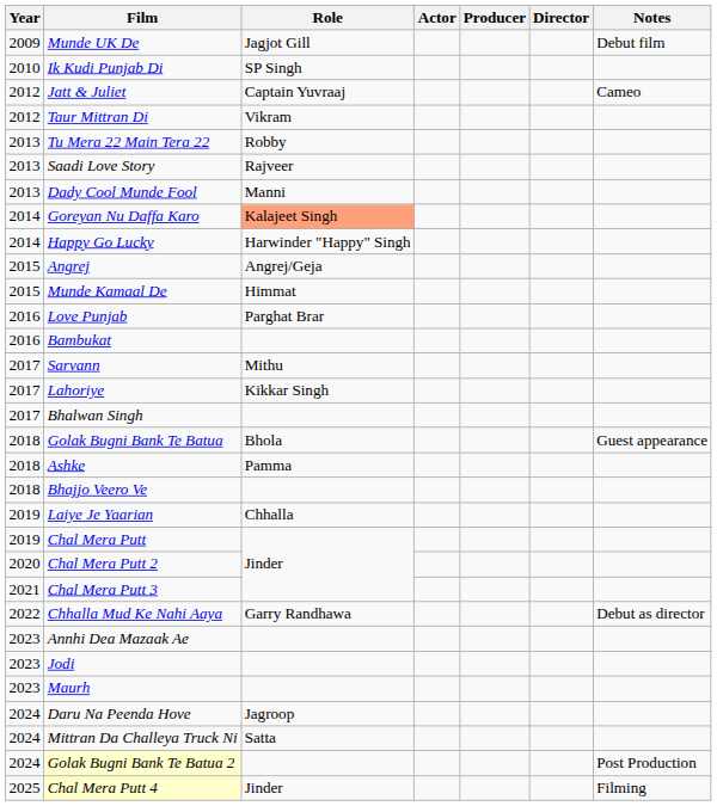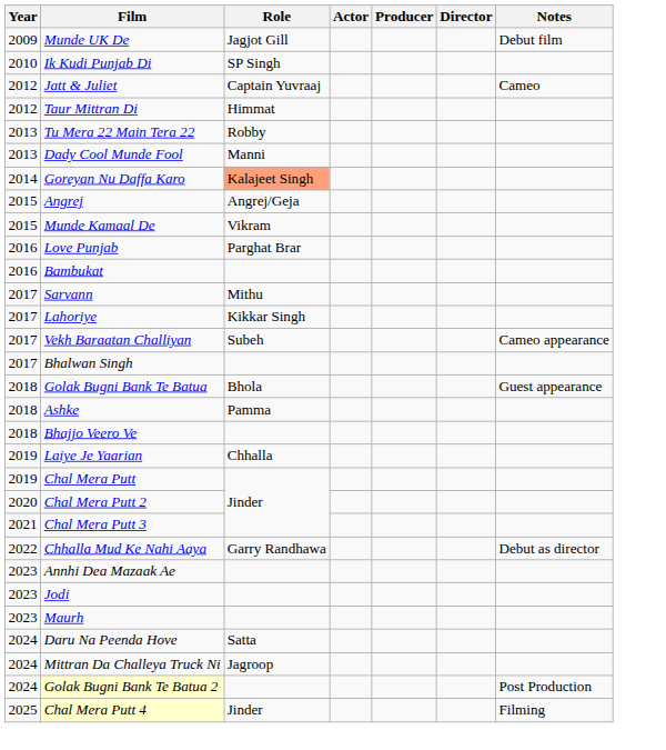 <table class="wikitable sortable">
 <tr>
 <th>Year</th>
 <th>Film</th>
 <th>Role</th>
 <th>Actor</th>
 <th>Producer</th>
 <th>Director</th>
 <th>Notes</th>
 </tr>
 <tr>
 <td>2009</td>
 <td><em><a href='#'>Munde UK De</a></em></td>
 <td>Jagjot Gill</td>
 <td></td>
 <td></td>
 <td></td>
 <td>Debut film</td>
 </tr>
 <tr>
 <td>2010</td>
 <td><em><a href='#'>Ik Kudi Punjab Di</a></em></td>
 <td>SP Singh</td>
 <td></td>
 <td></td>
 <td></td>
 <td></td>
 </tr>
 <tr>
 <td>2012</td>
 <td><em><a href='#'>Jatt & Juliet</a></em></td>
 <td>Captain Yuvraaj</td>
 <td></td>
 <td></td>
 <td></td>
 <td>Cameo</td>
 </tr>
 <tr>
 <td>2012</td>
 <td><em><a href='#'>Taur Mittran Di</a></em></td>
-<td>Vikram</td>
+<td>Himmat</td>
 <td></td>
 <td></td>
 <td></td>
 <td></td>
 </tr>
 <tr>
 <td>2013</td>
 <td><em><a href='#'>Tu Mera 22 Main Tera 22</a></em></td>
 <td>Robby</td>
-<td></td>
-<td></td>
-<td></td>
-<td></td>
-</tr>
-<tr>
-<td>2013</td>
-<td><em>Saadi Love Story</em></td>
-<td>Rajveer</td>
 <td></td>
 <td></td>
 <td></td>
 <td></td>
 </tr>
 <tr>
 <td>2013</td>
 <td><em><a href='#'>Dady Cool Munde Fool</a></em></td>
 <td>Manni</td>
 <td></td>
 <td></td>
 <td></td>
 <td></td>
 </tr>
 <tr>
 <td>2014</td>
 <td><em><a href='#'>Goreyan Nu Daffa Karo</a></em></td>
 <td style="background: lightsalmon;">Kalajeet Singh</td>
 <td></td>
 <td></td>
 <td></td>
 <td></td>
 </tr>
 <tr>
-<td>2014</td>
-<td><em><a href='#'>Happy Go Lucky</a></em></td>
-<td>Harwinder "Happy" Singh</td>
-<td></td>
-<td></td>
-<td></td>
-<td></td>
-</tr>
-<tr>
 <td>2015</td>
 <td><em><a href='#'>Angrej</a></em></td>
 <td>Angrej/Geja</td>
 <td></td>
 <td></td>
 <td></td>
 <td></td>
 </tr>
 <tr>
 <td>2015</td>
 <td><em><a href='#'>Munde Kamaal De</a></em></td>
-<td>Himmat</td>
+<td>Vikram</td>
 <td></td>
 <td></td>
 <td></td>
 <td></td>
 </tr>
 <tr>
 <td>2016</td>
 <td><em><a href='#'>Love Punjab</a></em></td>
 <td>Parghat Brar</td>
 <td></td>
 <td></td>
 <td></td>
 <td></td>
 </tr>
 <tr>
 <td>2016</td>
 <td><em><a href='#'>Bambukat</a></em></td>
 <td></td>
 <td></td>
 <td></td>
 <td></td>
 <td></td>
 </tr>
 <tr>
 <td>2017</td>
 <td><em><a href='#'>Sarvann</a></em></td>
 <td>Mithu</td>
 <td></td>
 <td></td>
 <td></td>
 <td></td>
 </tr>
 <tr>
 <td>2017</td>
 <td><em><a href='#'>Lahoriye</a></em></td>
 <td>Kikkar Singh</td>
 <td></td>
 <td></td>
 <td></td>
 <td></td>
+</tr>
+<tr>
+<td>2017</td>
+<td><em><a href='#'>Vekh Baraatan Challiyan</a></em></td>
+<td>Subeh</td>
+<td></td>
+<td></td>
+<td></td>
+<td>Cameo appearance</td>
 </tr>
 <tr>
 <td>2017</td>
 <td><em>Bhalwan Singh</em></td>
 <td></td>
 <td></td>
 <td></td>
 <td></td>
 <td></td>
 </tr>
 <tr>
 <td>2018</td>
 <td><em><a href='#'>Golak Bugni Bank Te Batua</a></em></td>
 <td>Bhola</td>
 <td></td>
 <td></td>
 <td></td>
 <td>Guest appearance</td>
 </tr>
 <tr>
 <td>2018</td>
 <td><em><a href='#'>Ashke</a></em></td>
 <td>Pamma</td>
 <td></td>
 <td></td>
 <td></td>
 <td></td>
 </tr>
 <tr>
 <td>2018</td>
 <td><em><a href='#'>Bhajjo Veero Ve</a></em></td>
 <td></td>
 <td></td>
 <td></td>
 <td></td>
 <td></td>
 </tr>
 <tr>
 <td>2019</td>
 <td><em><a href='#'>Laiye Je Yaarian</a></em></td>
 <td>Chhalla</td>
 <td></td>
 <td></td>
 <td></td>
 <td></td>
 </tr>
 <tr>
 <td>2019</td>
 <td><em><a href='#'>Chal Mera Putt</a></em></td>
 <td rowspan="3">Jinder</td>
 <td></td>
 <td></td>
 <td></td>
 <td></td>
 </tr>
 <tr>
 <td>2020</td>
 <td><em><a href='#'>Chal Mera Putt 2</a></em></td>
 <td></td>
 <td></td>
 <td></td>
 <td></td>
 </tr>
 <tr>
 <td>2021</td>
 <td><em><a href='#'>Chal Mera Putt 3</a></em></td>
 <td></td>
 <td></td>
 <td></td>
 <td></td>
 </tr>
 <tr>
 <td>2022</td>
 <td><em><a href='#'>Chhalla Mud Ke Nahi Aaya</a></em></td>
 <td>Garry Randhawa</td>
 <td></td>
 <td></td>
 <td></td>
 <td>Debut as director</td>
 </tr>
 <tr>
 <td>2023</td>
 <td><em>Annhi Dea Mazaak Ae</em></td>
 <td></td>
 <td></td>
 <td></td>
 <td></td>
 <td></td>
 </tr>
 <tr>
 <td>2023</td>
 <td><em><a href='#'>Jodi</a></em></td>
 <td></td>
 <td></td>
 <td></td>
 <td></td>
 <td></td>
 </tr>
 <tr>
 <td>2023</td>
 <td><em><a href='#'>Maurh</a></em></td>
 <td></td>
 <td></td>
 <td></td>
 <td></td>
 <td></td>
 </tr>
 <tr>
 <td>2024</td>
 <td><em>Daru Na Peenda Hove</em></td>
-<td>Jagroop</td>
+<td>Satta</td>
 <td></td>
 <td></td>
 <td></td>
 <td></td>
 </tr>
 <tr>
 <td>2024</td>
 <td><em>Mittran Da Challeya Truck Ni</em></td>
-<td>Satta</td>
+<td>Jagroop</td>
 <td></td>
 <td></td>
 <td></td>
 <td></td>
 </tr>
 <tr>
 <td>2024</td>
 <td style="background:#ffc;"><em>Golak Bugni Bank Te Batua 2</em></td>
 <td></td>
 <td></td>
 <td></td>
 <td></td>
 <td>Post Production</td>
 </tr>
 <tr>
 <td>2025</td>
 <td style="background:#ffc;"><em>Chal Mera Putt 4</em> </td>
 <td>Jinder</td>
 <td></td>
 <td></td>
 <td></td>
 <td>Filming</td>
 </tr>
 </table>
